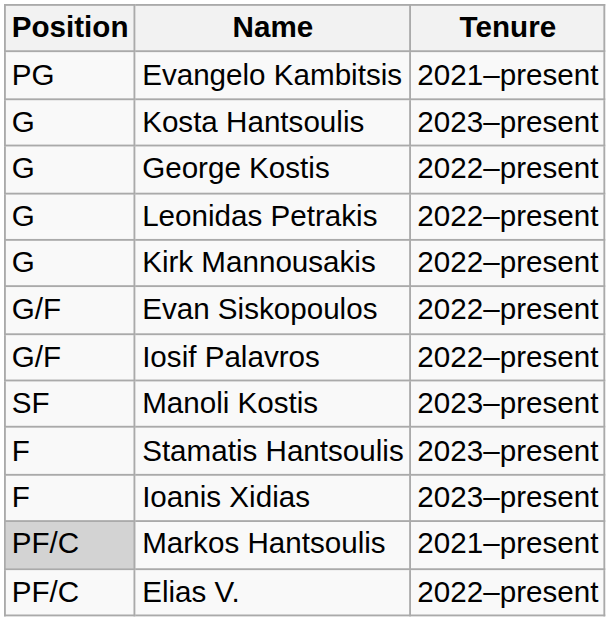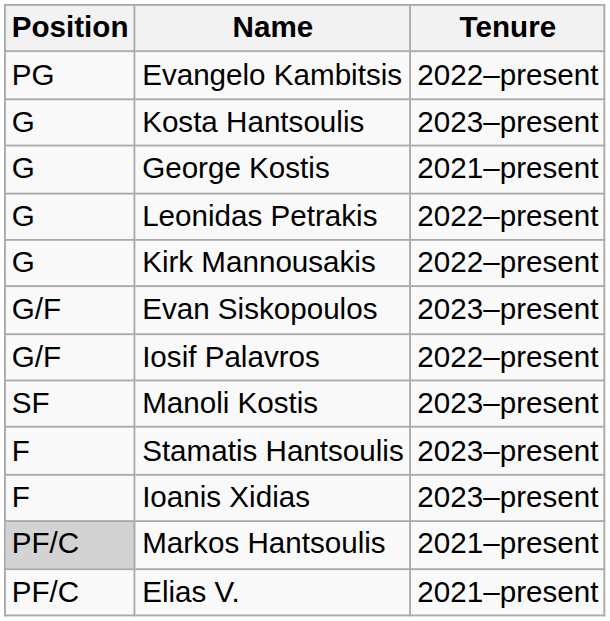 <table class="wikitable">
 <tr>
 <th>Position</th>
 <th>Name</th>
 <th>Tenure</th>
 </tr>
 <tr>
 <td>PG</td>
 <td>Evangelo Kambitsis</td>
-<td>2021–present</td>
+<td>2022–present</td>
 </tr>
 <tr>
 <td>G</td>
 <td>Kosta Hantsoulis</td>
 <td>2023–present</td>
 </tr>
 <tr>
 <td>G</td>
 <td>George Kostis</td>
-<td>2022–present</td>
+<td>2021–present</td>
 </tr>
 <tr>
 <td>G</td>
 <td>Leonidas Petrakis</td>
 <td>2022–present</td>
 </tr>
 <tr>
 <td>G</td>
 <td>Kirk Mannousakis</td>
 <td>2022–present</td>
 </tr>
 <tr>
 <td>G/F</td>
 <td>Evan Siskopoulos</td>
-<td>2022–present</td>
+<td>2023–present</td>
 </tr>
 <tr>
 <td>G/F</td>
 <td>Iosif Palavros</td>
 <td>2022–present</td>
 </tr>
 <tr>
 <td>SF</td>
 <td>Manoli Kostis</td>
 <td>2023–present</td>
 </tr>
 <tr>
 <td>F</td>
 <td>Stamatis Hantsoulis</td>
 <td>2023–present</td>
 </tr>
 <tr>
 <td>F</td>
 <td>Ioanis Xidias</td>
 <td>2023–present</td>
 </tr>
 <tr>
 <td style="background: lightgrey;">PF/C</td>
 <td>Markos Hantsoulis</td>
 <td>2021–present</td>
 </tr>
 <tr>
 <td>PF/C</td>
 <td>Elias V.</td>
-<td>2022–present</td>
+<td>2021–present</td>
 </tr>
 </table>
